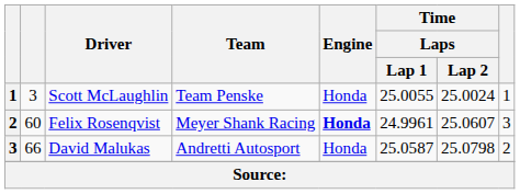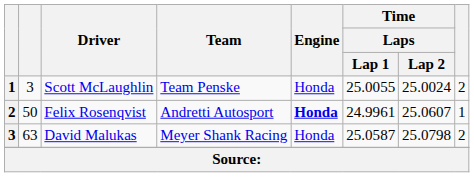 <table class="wikitable sortable">
 <tr>
 <th rowspan="3"></th>
 <th rowspan="3"></th>
 <th rowspan="3">Driver</th>
 <th rowspan="3">Team</th>
 <th rowspan="3">Engine</th>
 <th colspan="2">Time</th>
 <th rowspan="3"></th>
 </tr>
 <tr>
 <th colspan="2" scope="col">Laps</th>
 </tr>
 <tr>
 <th scope="col">Lap 1</th>
 <th scope="col">Lap 2</th>
 </tr>
 <tr>
 <th>1</th>
 <td align="center">3</td>
 <td> <a href='#'>Scott McLaughlin</a></td>
 <td><a href='#'>Team Penske</a></td>
 <td><a href='#'>Honda</a></td>
 <td data-sort-value="13" align="center">25.0055</td>
 <td align="center">25.0024</td>
+<td align="center">2</td>
+</tr>
+<tr>
+<th>2</th>
+<td align="center">50</td>
+<td> <a href='#'>Felix Rosenqvist</a></td>
+<td><a href='#'>Andretti Autosport</a></td>
+<td><strong><a href='#'>Honda</a></strong></td>
+<td align="center">24.9961</td>
+<td data-sort-value="9" align="center">25.0607</td>
 <td align="center">1</td>
 </tr>
 <tr>
-<th>2</th>
-<td align="center">60</td>
-<td> <a href='#'>Felix Rosenqvist</a></td>
+<th>3</th>
+<td align="center">63</td>
+<td> <a href='#'>David Malukas</a></td>
 <td><a href='#'>Meyer Shank Racing</a></td>
-<td><strong><a href='#'>Honda</a></strong></td>
-<td align="center">24.9961</td>
-<td data-sort-value="9" align="center">25.0607</td>
-<td align="center">3</td>
-</tr>
-<tr>
-<th>3</th>
-<td align="center">66</td>
-<td> <a href='#'>David Malukas</a></td>
-<td><a href='#'>Andretti Autosport</a></td>
 <td><a href='#'>Honda</a></td>
 <td align="center">25.0587</td>
 <td data-sort-value="2" align="center">25.0798</td>
 <td align="center">2</td>
 </tr>
 <tr>
 </tr>
 <tr class="sortbottom">
 <th colspan="8">Source:</th>
 </tr>
 </table>
